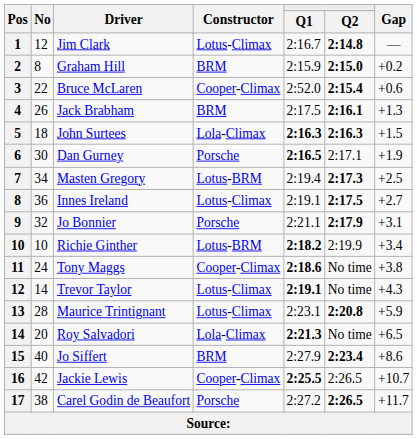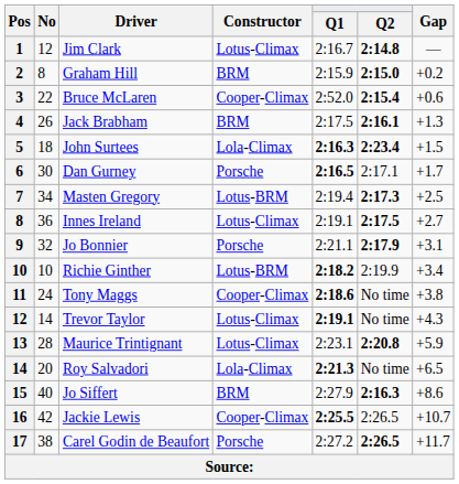 <table class="wikitable sortable" style="font-size: 95%;">
 <tr>
 <th rowspan="2">Pos</th>
 <th rowspan="2">No</th>
 <th rowspan="2">Driver</th>
 <th rowspan="2">Constructor</th>
 <th colspan="2" style="background:#eaecf0; text-align:center;"></th>
 <th rowspan="2">Gap</th>
 </tr>
 <tr>
 <th>Q1</th>
 <th>Q2</th>
 </tr>
 <tr>
 <th>1</th>
 <td>12</td>
 <td> <a href='#'>Jim Clark</a></td>
 <td><a href='#'>Lotus</a>-<a href='#'>Climax</a></td>
 <td>2:16.7</td>
 <td><strong>2:14.8</strong></td>
 <td align="center">—</td>
 </tr>
 <tr>
 <th>2</th>
 <td>8</td>
 <td> <a href='#'>Graham Hill</a></td>
 <td><a href='#'>BRM</a></td>
 <td>2:15.9</td>
 <td><strong>2:15.0</strong></td>
 <td>+0.2</td>
 </tr>
 <tr>
 <th>3</th>
 <td>22</td>
 <td> <a href='#'>Bruce McLaren</a></td>
 <td><a href='#'>Cooper</a>-<a href='#'>Climax</a></td>
 <td>2:52.0</td>
 <td><strong>2:15.4</strong></td>
 <td>+0.6</td>
 </tr>
 <tr>
 <th>4</th>
 <td>26</td>
 <td> <a href='#'>Jack Brabham</a></td>
 <td><a href='#'>BRM</a></td>
 <td>2:17.5</td>
 <td><strong>2:16.1</strong></td>
 <td>+1.3</td>
 </tr>
 <tr>
 <th>5</th>
 <td>18</td>
 <td> <a href='#'>John Surtees</a></td>
 <td><a href='#'>Lola</a>-<a href='#'>Climax</a></td>
 <td><strong>2:16.3</strong></td>
-<td><strong>2:16.3</strong></td>
+<td><strong>2:23.4</strong></td>
 <td>+1.5</td>
 </tr>
 <tr>
 <th>6</th>
 <td>30</td>
 <td> <a href='#'>Dan Gurney</a></td>
 <td><a href='#'>Porsche</a></td>
 <td><strong>2:16.5</strong></td>
 <td>2:17.1</td>
-<td>+1.9</td>
+<td>+1.7</td>
 </tr>
 <tr>
 <th>7</th>
 <td>34</td>
 <td> <a href='#'>Masten Gregory</a></td>
 <td><a href='#'>Lotus</a>-<a href='#'>BRM</a></td>
 <td>2:19.4</td>
 <td><strong>2:17.3</strong></td>
 <td>+2.5</td>
 </tr>
 <tr>
 <th>8</th>
 <td>36</td>
 <td> <a href='#'>Innes Ireland</a></td>
 <td><a href='#'>Lotus</a>-<a href='#'>Climax</a></td>
 <td>2:19.1</td>
 <td><strong>2:17.5</strong></td>
 <td>+2.7</td>
 </tr>
 <tr>
 <th>9</th>
 <td>32</td>
 <td> <a href='#'>Jo Bonnier</a></td>
 <td><a href='#'>Porsche</a></td>
 <td>2:21.1</td>
 <td><strong>2:17.9</strong></td>
 <td>+3.1</td>
 </tr>
 <tr>
 <th>10</th>
 <td>10</td>
 <td> <a href='#'>Richie Ginther</a></td>
 <td><a href='#'>Lotus</a>-<a href='#'>BRM</a></td>
 <td><strong>2:18.2</strong></td>
 <td>2:19.9</td>
 <td>+3.4</td>
 </tr>
 <tr>
 <th>11</th>
 <td>24</td>
 <td> <a href='#'>Tony Maggs</a></td>
 <td><a href='#'>Cooper</a>-<a href='#'>Climax</a></td>
 <td><strong>2:18.6</strong></td>
 <td>No time</td>
 <td>+3.8</td>
 </tr>
 <tr>
 <th>12</th>
 <td>14</td>
 <td> <a href='#'>Trevor Taylor</a></td>
 <td><a href='#'>Lotus</a>-<a href='#'>Climax</a></td>
 <td><strong>2:19.1</strong></td>
 <td>No time</td>
 <td>+4.3</td>
 </tr>
 <tr>
 <th>13</th>
 <td>28</td>
 <td> <a href='#'>Maurice Trintignant</a></td>
 <td><a href='#'>Lotus</a>-<a href='#'>Climax</a></td>
 <td>2:23.1</td>
 <td><strong>2:20.8</strong></td>
 <td>+5.9</td>
 </tr>
 <tr>
 <th>14</th>
 <td>20</td>
 <td> <a href='#'>Roy Salvadori</a></td>
 <td><a href='#'>Lola</a>-<a href='#'>Climax</a></td>
 <td><strong>2:21.3</strong></td>
 <td>No time</td>
 <td>+6.5</td>
 </tr>
 <tr>
 <th>15</th>
 <td>40</td>
 <td> <a href='#'>Jo Siffert</a></td>
 <td><a href='#'>BRM</a></td>
 <td>2:27.9</td>
-<td><strong>2:23.4</strong></td>
+<td><strong>2:16.3</strong></td>
 <td>+8.6</td>
 </tr>
 <tr>
 <th>16</th>
 <td>42</td>
 <td> <a href='#'>Jackie Lewis</a></td>
 <td><a href='#'>Cooper</a>-<a href='#'>Climax</a></td>
 <td><strong>2:25.5</strong></td>
 <td>2:26.5</td>
 <td>+10.7</td>
 </tr>
 <tr>
 <th>17</th>
 <td>38</td>
 <td> <a href='#'>Carel Godin de Beaufort</a></td>
 <td><a href='#'>Porsche</a></td>
 <td>2:27.2</td>
 <td><strong>2:26.5</strong></td>
 <td>+11.7</td>
 </tr>
 <tr>
 <th colspan="7">Source:</th>
 </tr>
 </table>
